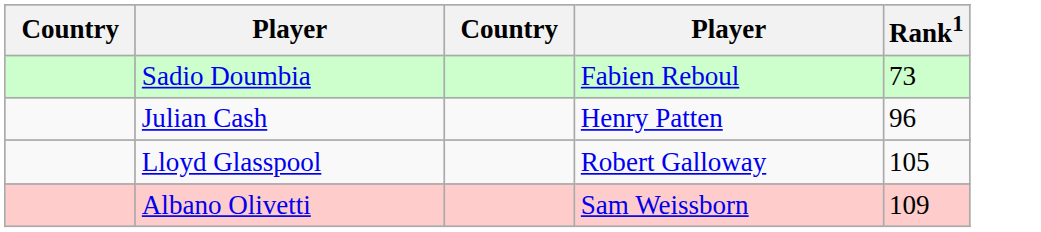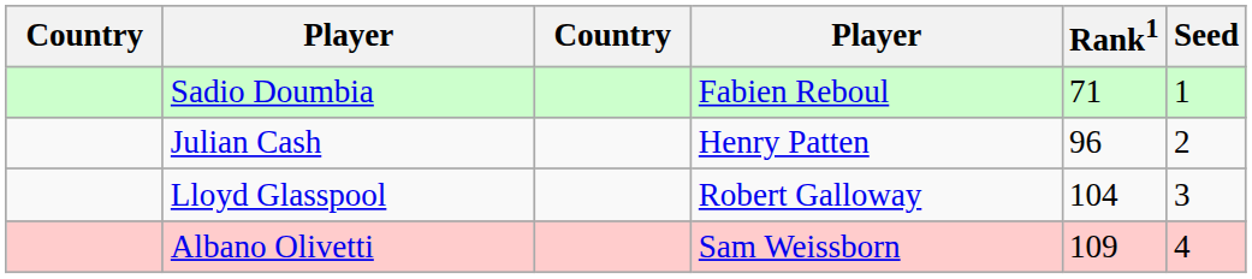 <table class="sortable wikitable">
 <tr>
 <th width="70">Country</th>
 <th width="175">Player</th>
 <th width="70">Country</th>
 <th width="175">Player</th>
 <th>Rank<sup>1</sup></th>
+<th>Seed</th>
 </tr>
 <tr style="background:#cfc;">
 <td></td>
 <td><a href='#'>Sadio Doumbia</a></td>
 <td></td>
 <td><a href='#'>Fabien Reboul</a></td>
-<td>73</td>
+<td>71</td>
+<td>1</td>
 </tr>
 <tr>
 <td></td>
 <td><a href='#'>Julian Cash</a></td>
 <td></td>
 <td><a href='#'>Henry Patten</a></td>
 <td>96</td>
+<td>2</td>
 </tr>
 <tr>
 <td></td>
 <td><a href='#'>Lloyd Glasspool</a></td>
 <td></td>
 <td><a href='#'>Robert Galloway</a></td>
-<td>105</td>
+<td>104</td>
+<td>3</td>
 </tr>
 <tr style="background:#fcc;">
 <td></td>
 <td><a href='#'>Albano Olivetti</a></td>
 <td></td>
 <td><a href='#'>Sam Weissborn</a></td>
 <td>109</td>
+<td>4</td>
 </tr>
 </table>
